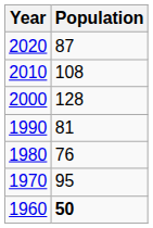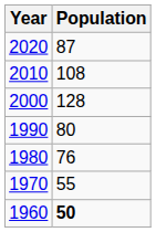 <table class="wikitable">
 <tr>
 <th>Year</th>
 <th>Population</th>
 </tr>
 <tr>
 <td><a href='#'>2020</a></td>
 <td>87</td>
 </tr>
 <tr>
 <td><a href='#'>2010</a></td>
 <td>108</td>
 </tr>
 <tr>
 <td><a href='#'>2000</a></td>
 <td>128</td>
 </tr>
 <tr>
 <td><a href='#'>1990</a></td>
-<td>81</td>
+<td>80</td>
 </tr>
 <tr>
 <td><a href='#'>1980</a></td>
 <td>76</td>
 </tr>
 <tr>
 <td><a href='#'>1970</a></td>
-<td>95</td>
+<td>55</td>
 </tr>
 <tr>
 <td><a href='#'>1960</a></td>
 <td><strong>50</strong></td>
 </tr>
 </table>
